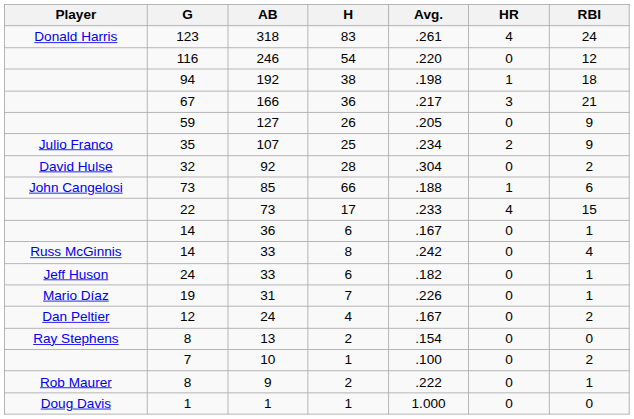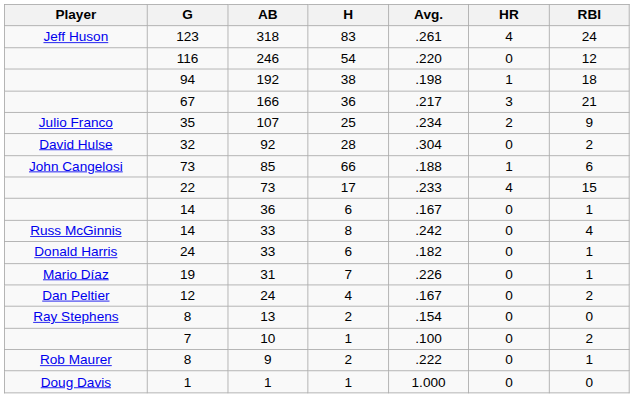 <table class="wikitable sortable">
 <tr>
 <th bgcolor="#DDDDFF" width="16%">Player</th>
 <th bgcolor="#DDDDFF" width="9%">G</th>
 <th bgcolor="#DDDDFF" width="9%">AB</th>
 <th bgcolor="#DDDDFF" width="9%">H</th>
 <th bgcolor="#DDDDFF" width="9%">Avg.</th>
 <th bgcolor="#DDDDFF" width="9%">HR</th>
 <th bgcolor="#DDDDFF" width="9%">RBI</th>
 </tr>
 <tr align="center">
-<td><a href='#'>Donald Harris</a></td>
+<td><a href='#'>Jeff Huson</a></td>
 <td>123</td>
 <td>318</td>
 <td>83</td>
 <td>.261</td>
 <td>4</td>
 <td>24</td>
 </tr>
 <tr align=center>
 <td></td>
 <td>116</td>
 <td>246</td>
 <td>54</td>
 <td>.220</td>
 <td>0</td>
 <td>12</td>
 </tr>
 <tr align="center">
 <td></td>
 <td>94</td>
 <td>192</td>
 <td>38</td>
 <td>.198</td>
 <td>1</td>
 <td>18</td>
 </tr>
 <tr align="center">
 <td></td>
 <td>67</td>
 <td>166</td>
 <td>36</td>
 <td>.217</td>
 <td>3</td>
 <td>21</td>
-</tr>
-<tr align="center">
-<td></td>
-<td>59</td>
-<td>127</td>
-<td>26</td>
-<td>.205</td>
-<td>0</td>
-<td>9</td>
 </tr>
 <tr align="center">
 <td><a href='#'>Julio Franco</a></td>
 <td>35</td>
 <td>107</td>
 <td>25</td>
 <td>.234</td>
 <td>2</td>
 <td>9</td>
 </tr>
 <tr align=center>
 <td><a href='#'>David Hulse</a></td>
 <td>32</td>
 <td>92</td>
 <td>28</td>
 <td>.304</td>
 <td>0</td>
 <td>2</td>
 </tr>
 <tr align=center>
 <td><a href='#'>John Cangelosi</a></td>
 <td>73</td>
 <td>85</td>
 <td>66</td>
 <td>.188</td>
 <td>1</td>
 <td>6</td>
 </tr>
 <tr align=center>
 <td></td>
 <td>22</td>
 <td>73</td>
 <td>17</td>
 <td>.233</td>
 <td>4</td>
 <td>15</td>
 </tr>
 <tr align="center">
 <td></td>
 <td>14</td>
 <td>36</td>
 <td>6</td>
 <td>.167</td>
 <td>0</td>
 <td>1</td>
 </tr>
 <tr align="center">
 <td><a href='#'>Russ McGinnis</a></td>
 <td>14</td>
 <td>33</td>
 <td>8</td>
 <td>.242</td>
 <td>0</td>
 <td>4</td>
 </tr>
 <tr align=center>
-<td><a href='#'>Jeff Huson</a></td>
+<td><a href='#'>Donald Harris</a></td>
 <td>24</td>
 <td>33</td>
 <td>6</td>
 <td>.182</td>
 <td>0</td>
 <td>1</td>
 </tr>
 <tr align=center>
 <td><a href='#'>Mario Díaz</a></td>
 <td>19</td>
 <td>31</td>
 <td>7</td>
 <td>.226</td>
 <td>0</td>
 <td>1</td>
 </tr>
 <tr align=center>
 <td><a href='#'>Dan Peltier</a></td>
 <td>12</td>
 <td>24</td>
 <td>4</td>
 <td>.167</td>
 <td>0</td>
 <td>2</td>
 </tr>
 <tr align=center>
 <td><a href='#'>Ray Stephens</a></td>
 <td>8</td>
 <td>13</td>
 <td>2</td>
 <td>.154</td>
 <td>0</td>
 <td>0</td>
 </tr>
 <tr align=center>
 <td></td>
 <td>7</td>
 <td>10</td>
 <td>1</td>
 <td>.100</td>
 <td>0</td>
 <td>2</td>
 </tr>
 <tr align="center">
 <td><a href='#'>Rob Maurer</a></td>
 <td>8</td>
 <td>9</td>
 <td>2</td>
 <td>.222</td>
 <td>0</td>
 <td>1</td>
 </tr>
 <tr align=center>
 <td><a href='#'>Doug Davis</a></td>
 <td>1</td>
 <td>1</td>
 <td>1</td>
 <td>1.000</td>
 <td>0</td>
 <td>0</td>
 </tr>
 </table>
